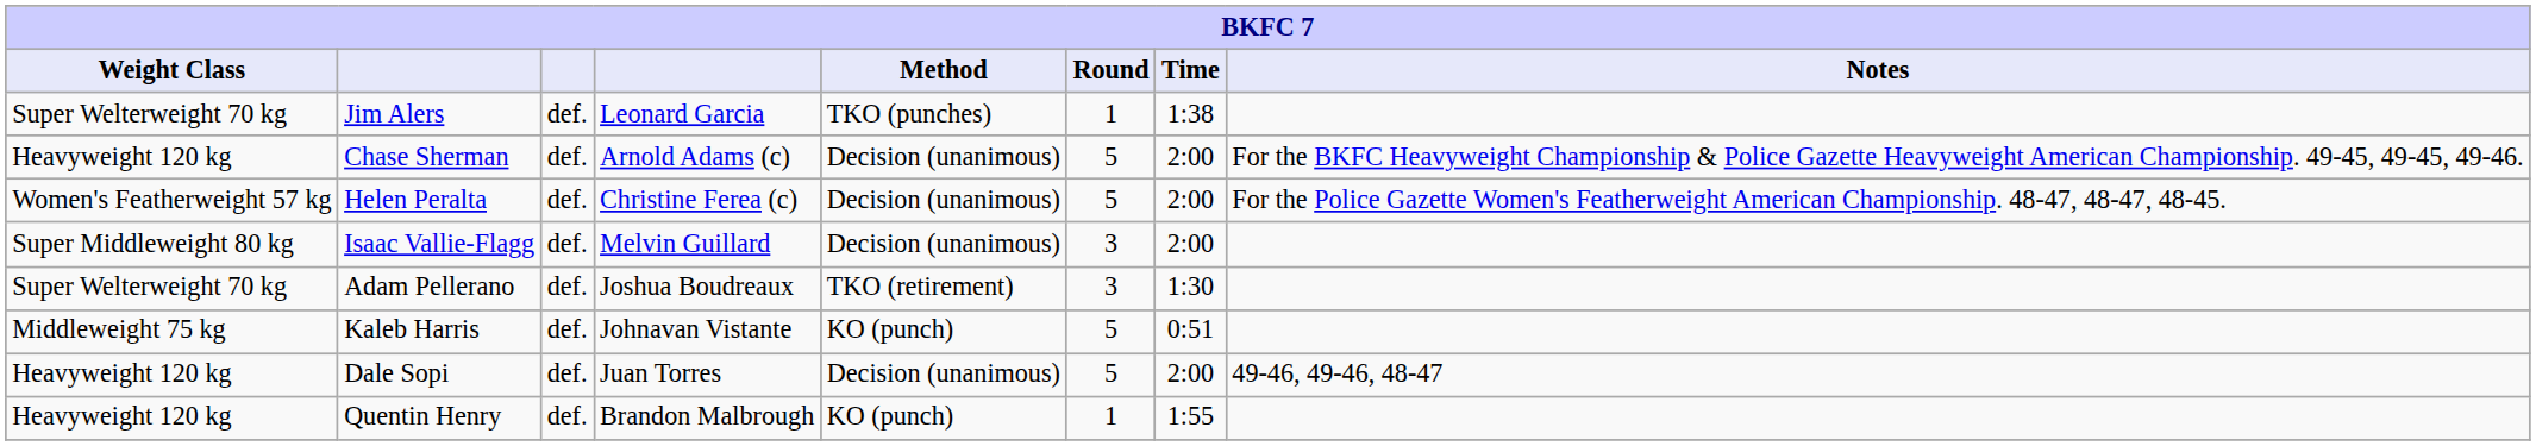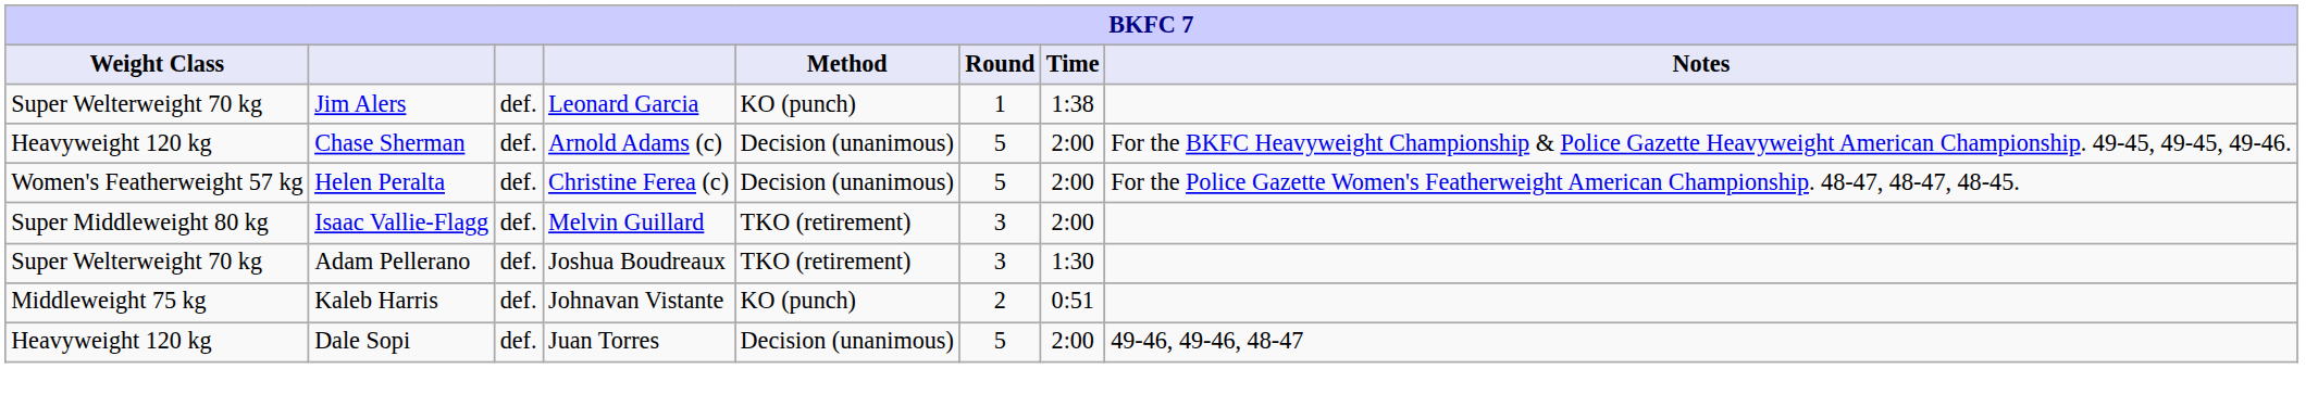 <table class="wikitable" style="font-size: 80%;">
 <tr>
 <th colspan="8" style="background-color: #ccf; color: #000080; text-align: center;"><strong>BKFC 7</strong></th>
 </tr>
 <tr>
 <th colspan="1" style="background-color: #E6E8FA; color: #000000; text-align: center;">Weight Class</th>
 <th colspan="1" style="background-color: #E6E8FA; color: #000000; text-align: center;"></th>
 <th colspan="1" style="background-color: #E6E8FA; color: #000000; text-align: center;"></th>
 <th colspan="1" style="background-color: #E6E8FA; color: #000000; text-align: center;"></th>
 <th colspan="1" style="background-color: #E6E8FA; color: #000000; text-align: center;">Method</th>
 <th colspan="1" style="background-color: #E6E8FA; color: #000000; text-align: center;">Round</th>
 <th colspan="1" style="background-color: #E6E8FA; color: #000000; text-align: center;">Time</th>
 <th colspan="1" style="background-color: #E6E8FA; color: #000000; text-align: center;">Notes</th>
 </tr>
 <tr>
 <td>Super Welterweight 70 kg</td>
 <td> <a href='#'>Jim Alers</a></td>
 <td align=center>def.</td>
 <td> <a href='#'>Leonard Garcia</a></td>
-<td>TKO (punches)</td>
+<td>KO (punch)</td>
 <td align=center>1</td>
 <td align=center>1:38</td>
 <td></td>
 </tr>
 <tr>
 <td>Heavyweight 120 kg</td>
 <td> <a href='#'>Chase Sherman</a></td>
 <td align=center>def.</td>
 <td> <a href='#'>Arnold Adams</a> (c)</td>
 <td>Decision (unanimous)</td>
 <td align=center>5</td>
 <td align=center>2:00</td>
 <td>For the <a href='#'>BKFC Heavyweight Championship</a> & <a href='#'>Police Gazette Heavyweight American Championship</a>. 49-45, 49-45, 49-46.</td>
 </tr>
 <tr>
 <td>Women's Featherweight 57 kg</td>
 <td> <a href='#'>Helen Peralta</a></td>
 <td align=center>def.</td>
 <td> <a href='#'>Christine Ferea</a> (c)</td>
 <td>Decision (unanimous)</td>
 <td align=center>5</td>
 <td align=center>2:00</td>
 <td>For the <a href='#'>Police Gazette Women's Featherweight American Championship</a>. 48-47, 48-47, 48-45.</td>
 </tr>
 <tr>
 <td>Super Middleweight 80 kg</td>
 <td> <a href='#'>Isaac Vallie-Flagg </a></td>
 <td align=center>def.</td>
 <td> <a href='#'>Melvin Guillard</a></td>
-<td>Decision (unanimous)</td>
+<td>TKO (retirement)</td>
 <td align=center>3</td>
 <td align=center>2:00</td>
 <td></td>
 </tr>
 <tr>
 <td>Super Welterweight 70 kg</td>
 <td> Adam Pellerano</td>
 <td align=center>def.</td>
 <td> Joshua Boudreaux</td>
 <td>TKO (retirement)</td>
 <td align=center>3</td>
 <td align=center>1:30</td>
 <td></td>
 </tr>
 <tr>
 <td>Middleweight 75 kg</td>
 <td> Kaleb Harris</td>
 <td align=center>def.</td>
 <td> Johnavan Vistante</td>
 <td>KO (punch)</td>
-<td align=center>5</td>
+<td align=center>2</td>
 <td align=center>0:51</td>
 <td></td>
 </tr>
 <tr>
 <td>Heavyweight 120 kg</td>
 <td> Dale Sopi</td>
 <td align=center>def.</td>
 <td> Juan Torres</td>
 <td>Decision (unanimous)</td>
 <td align=center>5</td>
 <td align=center>2:00</td>
 <td>49-46, 49-46, 48-47</td>
 </tr>
-<tr>
-<td>Heavyweight 120 kg</td>
-<td> Quentin Henry</td>
-<td align=center>def.</td>
-<td> Brandon Malbrough</td>
-<td>KO (punch)</td>
-<td align=center>1</td>
-<td align=center>1:55</td>
-<td></td>
-</tr>
 </table>
